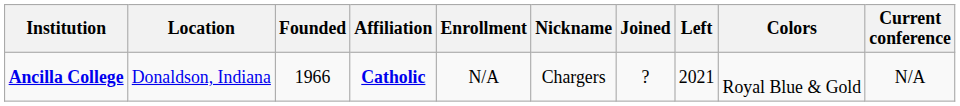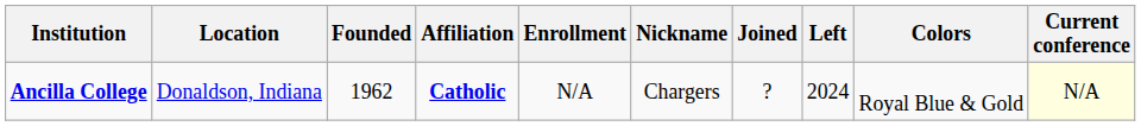 <table class="wikitable sortable" style="text-align:center;">
 <tr>
 <th>Institution</th>
 <th>Location</th>
 <th>Founded</th>
 <th>Affiliation</th>
 <th>Enrollment</th>
 <th>Nickname</th>
 <th>Joined</th>
 <th>Left</th>
 <th>Colors</th>
 <th>Current<br>conference</th>
 </tr>
 <tr>
 <td><strong><a href='#'>Ancilla College</a></strong></td>
 <td><a href='#'>Donaldson, Indiana</a></td>
-<td>1966</td>
+<td>1962</td>
 <td><strong><a href='#'>Catholic</a><br></strong></td>
 <td>N/A</td>
 <td>Chargers</td>
 <td>?</td>
-<td>2021</td>
+<td>2024</td>
 <td> <br>Royal Blue & Gold</td>
-<td>N/A</td>
+<td style="background: lightyellow;">N/A</td>
 </tr>
 </table>
